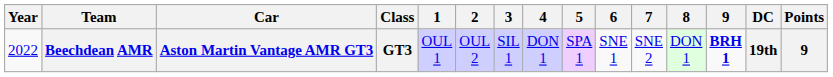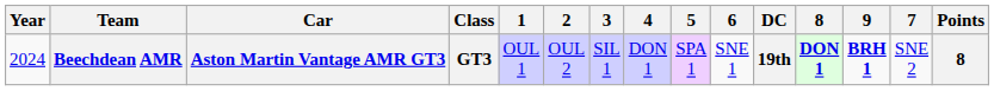 <table class="wikitable" style="text-align:center; font-size:85%">
 <tr>
 <th>Year</th>
 <th>Team</th>
 <th>Car</th>
 <th>Class</th>
 <th>1</th>
 <th>2</th>
 <th>3</th>
 <th>4</th>
 <th>5</th>
 <th>6</th>
-<th>7</th>
+<th>DC</th>
 <th>8</th>
 <th>9</th>
-<th>DC</th>
+<th>7</th>
 <th>Points</th>
 </tr>
 <tr>
-<td><a href='#'>2022</a></td>
+<td><a href='#'>2024</a></td>
 <th nowrap><a href='#'>Beechdean</a> <a href='#'>AMR</a></th>
 <th nowrap><a href='#'>Aston Martin Vantage AMR GT3</a></th>
 <th>GT3</th>
 <td style="background:#CFCFFF;"><a href='#'>OUL<br>1</a><br></td>
 <td style="background:#CFCFFF;"><a href='#'>OUL<br>2</a><br></td>
 <td style="background:#CFCFFF;"><a href='#'>SIL<br>1</a><br></td>
 <td style="background:#CFCFFF;"><a href='#'>DON<br>1</a><br></td>
 <td style="background:#EFCFFF;"><a href='#'>SPA<br>1</a><br></td>
 <td><a href='#'>SNE<br>1</a></td>
+<th>19th</th>
+<td style="background:#DFFFDF;"><strong><a href='#'>DON<br>1</a><br></strong></td>
+<td><strong><a href='#'>BRH<br>1</a></strong></td>
 <td><a href='#'>SNE<br>2</a></td>
-<td style="background:#DFFFDF;"><a href='#'>DON<br>1</a><br></td>
-<td><strong><a href='#'>BRH<br>1</a></strong></td>
-<th>19th</th>
-<th>9</th>
+<th>8</th>
 </tr>
 </table>
